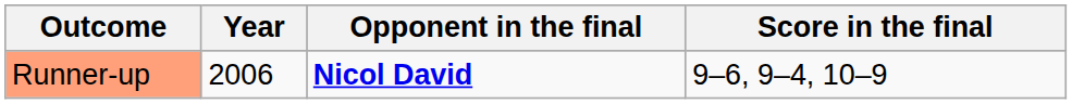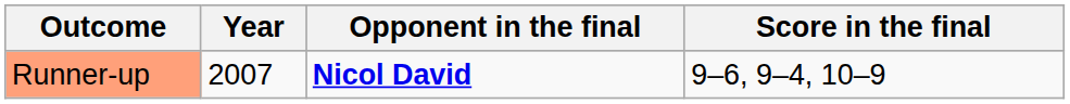 <table class="sortable wikitable">
 <tr>
 <th width="100">Outcome</th>
 <th width="50">Year</th>
 <th width="200">Opponent in the final</th>
 <th width="200">Score in the final</th>
 </tr>
 <tr>
 <td bgcolor="ffa07a">Runner-up</td>
-<td>2006</td>
+<td>2007</td>
 <td><strong> <a href='#'>Nicol David</a></strong></td>
 <td>9–6, 9–4, 10–9</td>
 </tr>
 </table>
